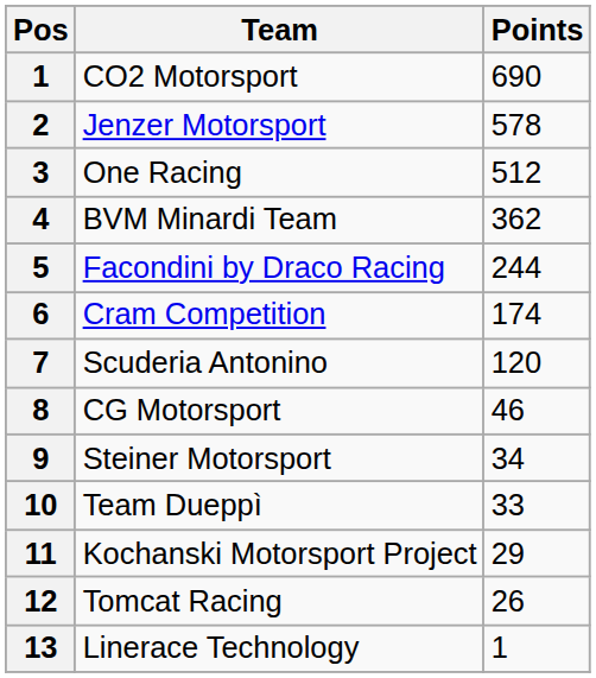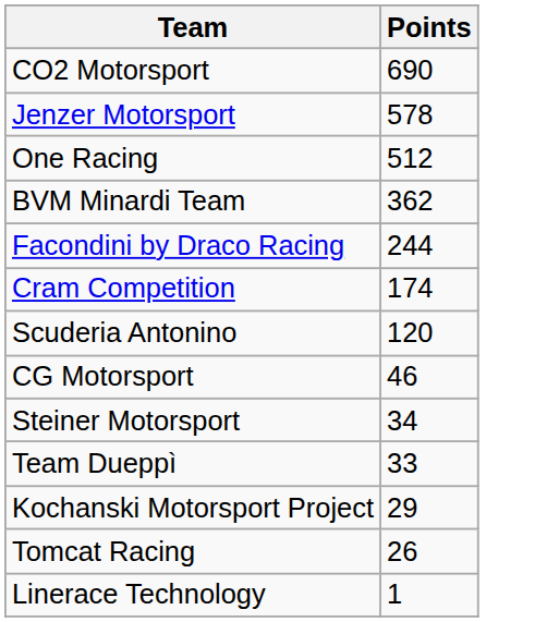 <table class="wikitable" style="font-size:85%">
 <tr>
-<th>Pos</th>
 <th>Team</th>
 <th>Points</th>
 </tr>
 <tr>
-<th>1</th>
 <td> CO2 Motorsport</td>
 <td>690</td>
 </tr>
 <tr>
-<th>2</th>
 <td> <a href='#'>Jenzer Motorsport</a></td>
 <td>578</td>
 </tr>
 <tr>
-<th>3</th>
 <td> One Racing</td>
 <td>512</td>
 </tr>
 <tr>
-<th>4</th>
 <td> BVM Minardi Team</td>
 <td>362</td>
 </tr>
 <tr>
-<th>5</th>
 <td> <a href='#'>Facondini by Draco Racing</a></td>
 <td>244</td>
 </tr>
 <tr>
-<th>6</th>
 <td> <a href='#'>Cram Competition</a></td>
 <td>174</td>
 </tr>
 <tr>
-<th>7</th>
 <td> Scuderia Antonino</td>
 <td>120</td>
 </tr>
 <tr>
-<th>8</th>
 <td> CG Motorsport</td>
 <td>46</td>
 </tr>
 <tr>
-<th>9</th>
 <td> Steiner Motorsport</td>
 <td>34</td>
 </tr>
 <tr>
-<th>10</th>
 <td> Team Dueppì</td>
 <td>33</td>
 </tr>
 <tr>
-<th>11</th>
 <td> Kochanski Motorsport Project</td>
 <td>29</td>
 </tr>
 <tr>
-<th>12</th>
 <td> Tomcat Racing</td>
 <td>26</td>
 </tr>
 <tr>
-<th>13</th>
 <td> Linerace Technology</td>
 <td>1</td>
 </tr>
 </table>
